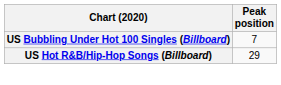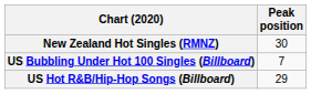 <table class="wikitable sortable plainrowheaders" style="text-align:center">
 <tr>
 <th>Chart (2020)</th>
 <th>Peak<br>position</th>
+</tr>
+<tr>
+<th scope="row">New Zealand Hot Singles (<a href='#'>RMNZ</a>)</th>
+<td>30</td>
 </tr>
 <tr>
 <th scope="row">US <a href='#'>Bubbling Under Hot 100 Singles</a> (<em><a href='#'>Billboard</a></em>)</th>
 <td>7</td>
 </tr>
 <tr>
 <th scope="row">US <a href='#'>Hot R&B/Hip-Hop Songs</a> (<em>Billboard</em>)</th>
 <td>29</td>
 </tr>
 </table>
